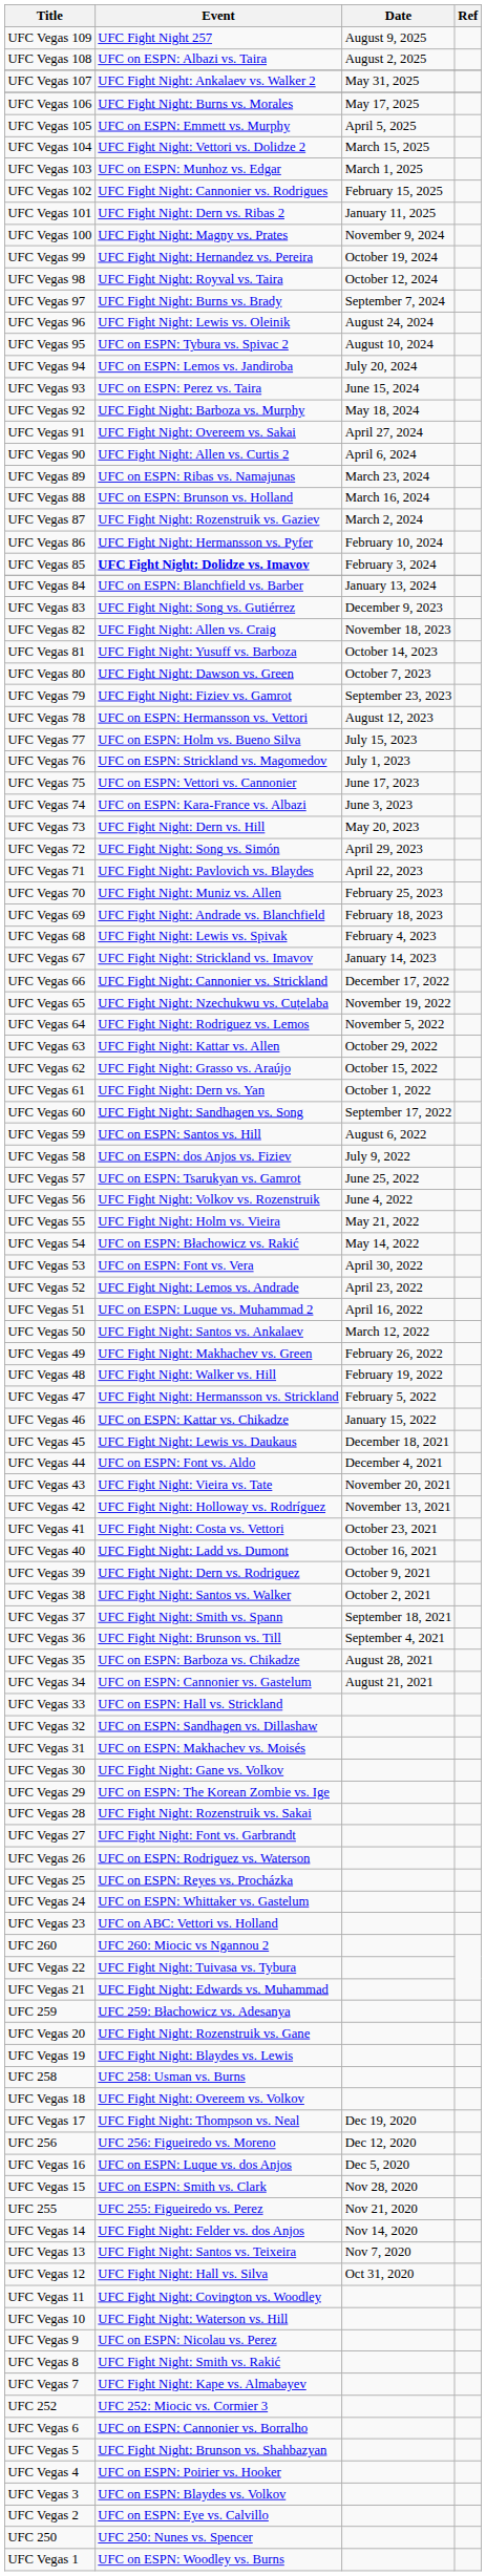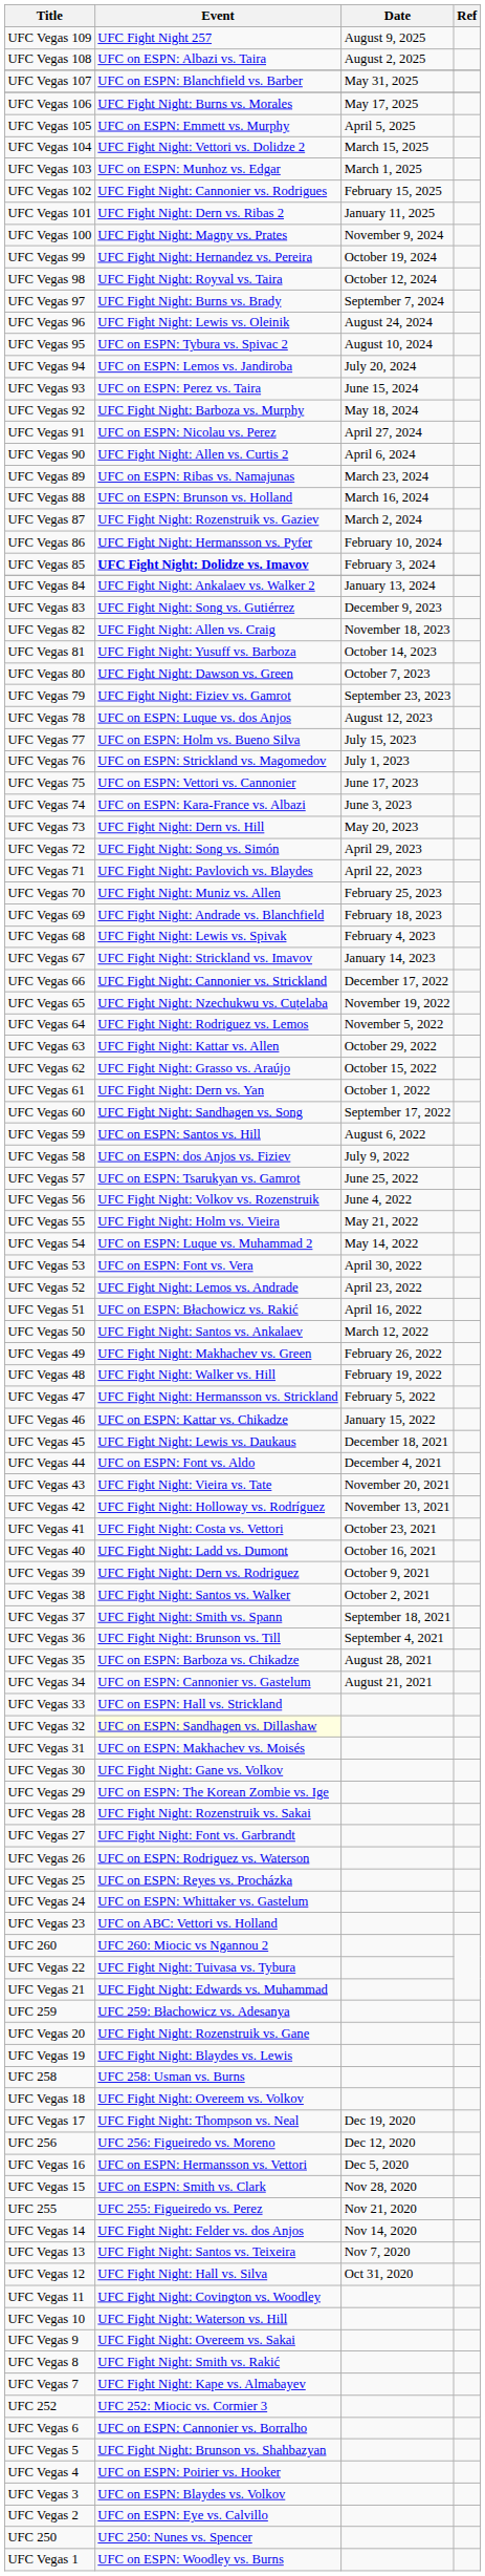 <table id="Past events"  class="sortable wikitable succession-box" style="font-size:90%;">
 <tr>
 <th scope="col">Title</th>
 <th scope="col">Event</th>
 <th scope="col">Date</th>
 <th scope="col" class=unsortable>Ref</th>
 </tr>
 <tr>
 <td>UFC Vegas 109</td>
 <td><a href='#'>UFC Fight Night 257</a></td>
 <td>August 9, 2025</td>
 <td></td>
 </tr>
 <tr>
 <td>UFC Vegas 108</td>
 <td><a href='#'>UFC on ESPN: Albazi vs. Taira</a></td>
 <td>August 2, 2025</td>
 <td></td>
 </tr>
 <tr>
 </tr>
 <tr>
 <td>UFC Vegas 107</td>
-<td><a href='#'>UFC Fight Night: Ankalaev vs. Walker 2</a></td>
+<td><a href='#'>UFC on ESPN: Blanchfield vs. Barber</a></td>
 <td>May 31, 2025</td>
 <td></td>
 </tr>
 <tr>
 </tr>
 <tr>
 <td>UFC Vegas 106</td>
 <td><a href='#'>UFC Fight Night: Burns vs. Morales</a></td>
 <td>May 17, 2025</td>
 <td></td>
 </tr>
 <tr>
 <td>UFC Vegas 105</td>
 <td><a href='#'>UFC on ESPN: Emmett vs. Murphy</a></td>
 <td>April 5, 2025</td>
 <td></td>
 </tr>
 <tr>
 <td>UFC Vegas 104</td>
 <td><a href='#'>UFC Fight Night: Vettori vs. Dolidze 2</a></td>
 <td>March 15, 2025</td>
 <td></td>
 </tr>
 <tr>
 <td>UFC Vegas 103</td>
 <td><a href='#'>UFC on ESPN: Munhoz vs. Edgar</a></td>
 <td>March 1, 2025</td>
 <td></td>
 </tr>
 <tr>
 <td>UFC Vegas 102</td>
 <td><a href='#'>UFC Fight Night: Cannonier vs. Rodrigues</a></td>
 <td>February 15, 2025</td>
 <td></td>
 </tr>
 <tr>
 <td>UFC Vegas 101</td>
 <td><a href='#'>UFC Fight Night: Dern vs. Ribas 2</a></td>
 <td>January 11, 2025</td>
 <td></td>
 </tr>
 <tr>
 <td>UFC Vegas 100</td>
 <td><a href='#'>UFC Fight Night: Magny vs. Prates</a></td>
 <td>November 9, 2024</td>
 <td></td>
 </tr>
 <tr>
 <td>UFC Vegas 99</td>
 <td><a href='#'>UFC Fight Night: Hernandez vs. Pereira</a></td>
 <td>October 19, 2024</td>
 <td></td>
 </tr>
 <tr>
 <td>UFC Vegas 98</td>
 <td><a href='#'>UFC Fight Night: Royval vs. Taira</a></td>
 <td>October 12, 2024</td>
 <td></td>
 </tr>
 <tr>
 <td>UFC Vegas 97</td>
 <td><a href='#'>UFC Fight Night: Burns vs. Brady</a></td>
 <td>September 7, 2024</td>
 <td></td>
 </tr>
 <tr>
 <td>UFC Vegas 96</td>
 <td><a href='#'>UFC Fight Night: Lewis vs. Oleinik</a></td>
 <td>August 24, 2024</td>
 <td></td>
 </tr>
 <tr>
 <td>UFC Vegas 95</td>
 <td><a href='#'>UFC on ESPN: Tybura vs. Spivac 2</a></td>
 <td>August 10, 2024</td>
 <td></td>
 </tr>
 <tr>
 <td>UFC Vegas 94</td>
 <td><a href='#'>UFC on ESPN: Lemos vs. Jandiroba</a></td>
 <td>July 20, 2024</td>
 <td></td>
 </tr>
 <tr>
 <td>UFC Vegas 93</td>
 <td><a href='#'>UFC on ESPN: Perez vs. Taira</a></td>
 <td>June 15, 2024</td>
 <td></td>
 </tr>
 <tr>
 <td>UFC Vegas 92</td>
 <td><a href='#'>UFC Fight Night: Barboza vs. Murphy</a></td>
 <td>May 18, 2024</td>
 <td></td>
 </tr>
 <tr>
 <td>UFC Vegas 91</td>
-<td><a href='#'>UFC Fight Night: Overeem vs. Sakai</a></td>
+<td><a href='#'>UFC on ESPN: Nicolau vs. Perez</a></td>
 <td>April 27, 2024</td>
 <td></td>
 </tr>
 <tr>
 <td>UFC Vegas 90</td>
 <td><a href='#'>UFC Fight Night: Allen vs. Curtis 2</a></td>
 <td>April 6, 2024</td>
 <td></td>
 </tr>
 <tr>
 <td>UFC Vegas 89</td>
 <td><a href='#'>UFC on ESPN: Ribas vs. Namajunas</a></td>
 <td>March 23, 2024</td>
 <td></td>
 </tr>
 <tr>
 <td>UFC Vegas 88</td>
 <td><a href='#'>UFC on ESPN: Brunson vs. Holland</a></td>
 <td>March 16, 2024</td>
 <td></td>
 </tr>
 <tr>
 <td>UFC Vegas 87</td>
 <td><a href='#'>UFC Fight Night: Rozenstruik vs. Gaziev</a></td>
 <td>March 2, 2024</td>
 <td></td>
 </tr>
 <tr>
 <td>UFC Vegas 86</td>
 <td><a href='#'>UFC Fight Night: Hermansson vs. Pyfer</a></td>
 <td>February 10, 2024</td>
 <td></td>
 </tr>
 <tr>
 <td>UFC Vegas 85</td>
 <td><strong><a href='#'>UFC Fight Night: Dolidze vs. Imavov</a></strong></td>
 <td>February 3, 2024</td>
 <td></td>
 </tr>
 <tr>
 </tr>
 <tr>
 <td>UFC Vegas 84</td>
-<td><a href='#'>UFC on ESPN: Blanchfield vs. Barber</a></td>
+<td><a href='#'>UFC Fight Night: Ankalaev vs. Walker 2</a></td>
 <td>January 13, 2024</td>
 <td></td>
 </tr>
 <tr>
 <td>UFC Vegas 83</td>
 <td><a href='#'>UFC Fight Night: Song vs. Gutiérrez</a></td>
 <td>December 9, 2023</td>
 <td></td>
 </tr>
 <tr>
 <td>UFC Vegas 82</td>
 <td><a href='#'>UFC Fight Night: Allen vs. Craig</a></td>
 <td>November 18, 2023</td>
 <td></td>
 </tr>
 <tr>
 <td>UFC Vegas 81</td>
 <td><a href='#'>UFC Fight Night: Yusuff vs. Barboza</a></td>
 <td>October 14, 2023</td>
 <td></td>
 </tr>
 <tr>
 <td>UFC Vegas 80</td>
 <td><a href='#'>UFC Fight Night: Dawson vs. Green</a></td>
 <td>October 7, 2023</td>
 <td></td>
 </tr>
 <tr>
 <td>UFC Vegas 79</td>
 <td><a href='#'>UFC Fight Night: Fiziev vs. Gamrot</a></td>
 <td>September 23, 2023</td>
 <td></td>
 </tr>
 <tr>
 <td>UFC Vegas 78</td>
-<td><a href='#'>UFC on ESPN: Hermansson vs. Vettori</a></td>
+<td><a href='#'>UFC on ESPN: Luque vs. dos Anjos</a></td>
 <td>August 12, 2023</td>
 <td></td>
 </tr>
 <tr>
 <td>UFC Vegas 77</td>
 <td><a href='#'>UFC on ESPN: Holm vs. Bueno Silva</a></td>
 <td>July 15, 2023</td>
 <td></td>
 </tr>
 <tr>
 <td>UFC Vegas 76</td>
 <td><a href='#'>UFC on ESPN: Strickland vs. Magomedov</a></td>
 <td>July 1, 2023</td>
 <td></td>
 </tr>
 <tr>
 <td>UFC Vegas 75</td>
 <td><a href='#'>UFC on ESPN: Vettori vs. Cannonier</a></td>
 <td>June 17, 2023</td>
 <td></td>
 </tr>
 <tr>
 <td>UFC Vegas 74</td>
 <td><a href='#'>UFC on ESPN: Kara-France vs. Albazi</a></td>
 <td>June 3, 2023</td>
 <td></td>
 </tr>
 <tr>
 <td>UFC Vegas 73</td>
 <td><a href='#'>UFC Fight Night: Dern vs. Hill</a></td>
 <td>May 20, 2023</td>
 <td></td>
 </tr>
 <tr>
 <td>UFC Vegas 72</td>
 <td><a href='#'>UFC Fight Night: Song vs. Simón</a></td>
 <td>April 29, 2023</td>
 <td></td>
 </tr>
 <tr>
 <td>UFC Vegas 71</td>
 <td><a href='#'>UFC Fight Night: Pavlovich vs. Blaydes</a></td>
 <td>April 22, 2023</td>
 <td></td>
 </tr>
 <tr>
 <td>UFC Vegas 70</td>
 <td><a href='#'>UFC Fight Night: Muniz vs. Allen</a></td>
 <td>February 25, 2023</td>
 <td></td>
 </tr>
 <tr>
 <td>UFC Vegas 69</td>
 <td><a href='#'>UFC Fight Night: Andrade vs. Blanchfield</a></td>
 <td>February 18, 2023</td>
 <td></td>
 </tr>
 <tr>
 <td>UFC Vegas 68</td>
 <td><a href='#'>UFC Fight Night: Lewis vs. Spivak</a></td>
 <td>February 4, 2023</td>
 <td></td>
 </tr>
 <tr>
 <td>UFC Vegas 67</td>
 <td><a href='#'>UFC Fight Night: Strickland vs. Imavov</a></td>
 <td>January 14, 2023</td>
 <td></td>
 </tr>
 <tr>
 <td>UFC Vegas 66</td>
 <td><a href='#'>UFC Fight Night: Cannonier vs. Strickland</a></td>
 <td>December 17, 2022</td>
 <td></td>
 </tr>
 <tr>
 <td>UFC Vegas 65</td>
 <td><a href='#'>UFC Fight Night: Nzechukwu vs. Cuțelaba</a></td>
 <td>November 19, 2022</td>
 <td></td>
 </tr>
 <tr>
 <td>UFC Vegas 64</td>
 <td><a href='#'>UFC Fight Night: Rodriguez vs. Lemos</a></td>
 <td>November 5, 2022</td>
 <td></td>
 </tr>
 <tr>
 <td>UFC Vegas 63</td>
 <td><a href='#'>UFC Fight Night: Kattar vs. Allen</a></td>
 <td>October 29, 2022</td>
 <td></td>
 </tr>
 <tr>
 <td>UFC Vegas 62</td>
 <td><a href='#'>UFC Fight Night: Grasso vs. Araújo</a></td>
 <td>October 15, 2022</td>
 <td></td>
 </tr>
 <tr>
 <td>UFC Vegas 61</td>
 <td><a href='#'>UFC Fight Night: Dern vs. Yan</a></td>
 <td>October 1, 2022</td>
 <td></td>
 </tr>
 <tr>
 <td>UFC Vegas 60</td>
 <td><a href='#'>UFC Fight Night: Sandhagen vs. Song</a></td>
 <td>September 17, 2022</td>
 <td></td>
 </tr>
 <tr>
 <td>UFC Vegas 59</td>
 <td><a href='#'>UFC on ESPN: Santos vs. Hill</a></td>
 <td>August 6, 2022</td>
 <td></td>
 </tr>
 <tr>
 <td>UFC Vegas 58</td>
 <td><a href='#'>UFC on ESPN: dos Anjos vs. Fiziev</a></td>
 <td>July 9, 2022</td>
 <td></td>
 </tr>
 <tr>
 <td>UFC Vegas 57</td>
 <td><a href='#'>UFC on ESPN: Tsarukyan vs. Gamrot</a></td>
 <td>June 25, 2022</td>
 <td></td>
 </tr>
 <tr>
 <td>UFC Vegas 56</td>
 <td><a href='#'>UFC Fight Night: Volkov vs. Rozenstruik</a></td>
 <td>June 4, 2022</td>
 <td></td>
 </tr>
 <tr>
 <td>UFC Vegas 55</td>
 <td><a href='#'>UFC Fight Night: Holm vs. Vieira</a></td>
 <td>May 21, 2022</td>
 <td></td>
 </tr>
 <tr>
 <td>UFC Vegas 54</td>
-<td><a href='#'>UFC on ESPN: Błachowicz vs. Rakić</a></td>
+<td><a href='#'>UFC on ESPN: Luque vs. Muhammad 2</a></td>
 <td>May 14, 2022</td>
 <td></td>
 </tr>
 <tr>
 <td>UFC Vegas 53</td>
 <td><a href='#'>UFC on ESPN: Font vs. Vera</a></td>
 <td>April 30, 2022</td>
 <td></td>
 </tr>
 <tr>
 <td>UFC Vegas 52</td>
 <td><a href='#'>UFC Fight Night: Lemos vs. Andrade</a></td>
 <td>April 23, 2022</td>
 <td></td>
 </tr>
 <tr>
 <td>UFC Vegas 51</td>
-<td><a href='#'>UFC on ESPN: Luque vs. Muhammad 2</a></td>
+<td><a href='#'>UFC on ESPN: Błachowicz vs. Rakić</a></td>
 <td>April 16, 2022</td>
 <td></td>
 </tr>
 <tr>
 <td>UFC Vegas 50</td>
 <td><a href='#'>UFC Fight Night: Santos vs. Ankalaev</a></td>
 <td>March 12, 2022</td>
 <td></td>
 </tr>
 <tr>
 <td>UFC Vegas 49</td>
 <td><a href='#'>UFC Fight Night: Makhachev vs. Green</a></td>
 <td>February 26, 2022</td>
 <td></td>
 </tr>
 <tr>
 <td>UFC Vegas 48</td>
 <td><a href='#'>UFC Fight Night: Walker vs. Hill</a></td>
 <td>February 19, 2022</td>
 <td></td>
 </tr>
 <tr>
 <td>UFC Vegas 47</td>
 <td><a href='#'>UFC Fight Night: Hermansson vs. Strickland</a></td>
 <td>February 5, 2022</td>
 <td></td>
 </tr>
 <tr>
 <td>UFC Vegas 46</td>
 <td><a href='#'>UFC on ESPN: Kattar vs. Chikadze</a></td>
 <td>January 15, 2022</td>
 <td></td>
 </tr>
 <tr>
 <td>UFC Vegas 45</td>
 <td><a href='#'>UFC Fight Night: Lewis vs. Daukaus</a></td>
 <td>December 18, 2021</td>
 <td></td>
 </tr>
 <tr>
 <td>UFC Vegas 44</td>
 <td><a href='#'>UFC on ESPN: Font vs. Aldo</a></td>
 <td>December 4, 2021</td>
 <td></td>
 </tr>
 <tr>
 <td>UFC Vegas 43</td>
 <td><a href='#'>UFC Fight Night: Vieira vs. Tate</a></td>
 <td>November 20, 2021</td>
 <td></td>
 </tr>
 <tr>
 <td>UFC Vegas 42</td>
 <td><a href='#'>UFC Fight Night: Holloway vs. Rodríguez</a></td>
 <td>November 13, 2021</td>
 <td></td>
 </tr>
 <tr>
 <td>UFC Vegas 41</td>
 <td><a href='#'>UFC Fight Night: Costa vs. Vettori</a></td>
 <td>October 23, 2021</td>
 <td></td>
 </tr>
 <tr>
 <td>UFC Vegas 40</td>
 <td><a href='#'>UFC Fight Night: Ladd vs. Dumont</a></td>
 <td>October 16, 2021</td>
 <td></td>
 </tr>
 <tr>
 <td>UFC Vegas 39</td>
 <td><a href='#'>UFC Fight Night: Dern vs. Rodriguez</a></td>
 <td>October 9, 2021</td>
 <td></td>
 </tr>
 <tr>
 <td>UFC Vegas 38</td>
 <td><a href='#'>UFC Fight Night: Santos vs. Walker</a></td>
 <td>October 2, 2021</td>
 <td></td>
 </tr>
 <tr>
 <td>UFC Vegas 37</td>
 <td><a href='#'>UFC Fight Night: Smith vs. Spann</a></td>
 <td>September 18, 2021</td>
 <td></td>
 </tr>
 <tr>
 <td>UFC Vegas 36</td>
 <td><a href='#'>UFC Fight Night: Brunson vs. Till</a></td>
 <td>September 4, 2021</td>
 <td></td>
 </tr>
 <tr>
 <td>UFC Vegas 35</td>
 <td><a href='#'>UFC on ESPN: Barboza vs. Chikadze</a></td>
 <td>August 28, 2021</td>
 <td></td>
 </tr>
 <tr>
 <td>UFC Vegas 34</td>
 <td><a href='#'>UFC on ESPN: Cannonier vs. Gastelum</a></td>
 <td>August 21, 2021</td>
 <td></td>
 </tr>
 <tr>
 <td>UFC Vegas 33</td>
 <td><a href='#'>UFC on ESPN: Hall vs. Strickland</a></td>
 <td></td>
 <td></td>
 </tr>
 <tr>
 <td>UFC Vegas 32</td>
-<td><a href='#'>UFC on ESPN: Sandhagen vs. Dillashaw</a></td>
+<td style="background: lightyellow;"><a href='#'>UFC on ESPN: Sandhagen vs. Dillashaw</a></td>
 <td></td>
 <td></td>
 </tr>
 <tr>
 <td>UFC Vegas 31</td>
 <td><a href='#'>UFC on ESPN: Makhachev vs. Moisés</a></td>
 <td></td>
 <td></td>
 </tr>
 <tr>
 <td>UFC Vegas 30</td>
 <td><a href='#'>UFC Fight Night: Gane vs. Volkov</a></td>
 <td></td>
 <td></td>
 </tr>
 <tr>
 <td>UFC Vegas 29</td>
 <td><a href='#'>UFC on ESPN: The Korean Zombie vs. Ige</a></td>
 <td></td>
 <td></td>
 </tr>
 <tr>
 <td>UFC Vegas 28</td>
 <td><a href='#'>UFC Fight Night: Rozenstruik vs. Sakai</a></td>
 <td></td>
 <td></td>
 </tr>
 <tr>
 <td>UFC Vegas 27</td>
 <td><a href='#'>UFC Fight Night: Font vs. Garbrandt</a></td>
 <td></td>
 <td></td>
 </tr>
 <tr>
 <td>UFC Vegas 26</td>
 <td><a href='#'>UFC on ESPN: Rodriguez vs. Waterson</a></td>
 <td></td>
 <td></td>
 </tr>
 <tr>
 <td>UFC Vegas 25</td>
 <td><a href='#'>UFC on ESPN: Reyes vs. Procházka</a></td>
 <td></td>
 <td></td>
 </tr>
 <tr>
 <td>UFC Vegas 24</td>
 <td><a href='#'>UFC on ESPN: Whittaker vs. Gastelum</a></td>
 <td></td>
 <td></td>
 </tr>
 <tr>
 <td>UFC Vegas 23</td>
 <td><a href='#'>UFC on ABC: Vettori vs. Holland</a></td>
 <td></td>
 <td></td>
 </tr>
 <tr>
 <td>UFC 260</td>
 <td><a href='#'>UFC 260: Miocic vs Ngannou 2</a></td>
 <td></td>
 <td rowspan=3></td>
 </tr>
 <tr>
 <td>UFC Vegas 22</td>
 <td><a href='#'>UFC Fight Night: Tuivasa vs. Tybura</a></td>
 <td></td>
 </tr>
 <tr>
 <td>UFC Vegas 21</td>
 <td><a href='#'>UFC Fight Night: Edwards vs. Muhammad</a></td>
 <td></td>
 </tr>
 <tr>
 <td>UFC 259</td>
 <td><a href='#'>UFC 259: Błachowicz vs. Adesanya</a></td>
 <td></td>
 <td></td>
 </tr>
 <tr>
 <td>UFC Vegas 20</td>
 <td><a href='#'>UFC Fight Night: Rozenstruik vs. Gane</a></td>
 <td></td>
 <td></td>
 </tr>
 <tr>
 <td>UFC Vegas 19</td>
 <td><a href='#'>UFC Fight Night: Blaydes vs. Lewis</a></td>
 <td></td>
 <td></td>
 </tr>
 <tr>
 <td>UFC 258</td>
 <td><a href='#'>UFC 258: Usman vs. Burns</a></td>
 <td></td>
 <td></td>
 </tr>
 <tr>
 <td>UFC Vegas 18</td>
 <td><a href='#'>UFC Fight Night: Overeem vs. Volkov</a></td>
 <td></td>
 <td></td>
 </tr>
 <tr>
 <td>UFC Vegas 17</td>
 <td><a href='#'>UFC Fight Night: Thompson vs. Neal</a></td>
 <td>Dec 19, 2020</td>
 <td></td>
 </tr>
 <tr>
 <td>UFC 256</td>
 <td><a href='#'>UFC 256: Figueiredo vs. Moreno</a></td>
 <td>Dec 12, 2020</td>
 <td></td>
 </tr>
 <tr>
 <td>UFC Vegas 16</td>
-<td><a href='#'>UFC on ESPN: Luque vs. dos Anjos</a></td>
+<td><a href='#'>UFC on ESPN: Hermansson vs. Vettori</a></td>
 <td>Dec 5, 2020</td>
 <td></td>
 </tr>
 <tr>
 <td>UFC Vegas 15</td>
 <td><a href='#'>UFC on ESPN: Smith vs. Clark</a></td>
 <td>Nov 28, 2020</td>
 <td></td>
 </tr>
 <tr>
 <td>UFC 255</td>
 <td><a href='#'>UFC 255: Figueiredo vs. Perez</a></td>
 <td>Nov 21, 2020</td>
 <td></td>
 </tr>
 <tr>
 <td>UFC Vegas 14</td>
 <td><a href='#'>UFC Fight Night: Felder vs. dos Anjos</a></td>
 <td>Nov 14, 2020</td>
 <td></td>
 </tr>
 <tr>
 <td>UFC Vegas 13</td>
 <td><a href='#'>UFC Fight Night: Santos vs. Teixeira</a></td>
 <td>Nov 7, 2020</td>
 <td></td>
 </tr>
 <tr>
 <td>UFC Vegas 12</td>
 <td><a href='#'>UFC Fight Night: Hall vs. Silva</a></td>
 <td>Oct 31, 2020</td>
 <td></td>
 </tr>
 <tr>
 <td>UFC Vegas 11</td>
 <td><a href='#'>UFC Fight Night: Covington vs. Woodley</a></td>
 <td></td>
 <td></td>
 </tr>
 <tr>
 <td>UFC Vegas 10</td>
 <td><a href='#'>UFC Fight Night: Waterson vs. Hill</a></td>
 <td></td>
 <td></td>
 </tr>
 <tr>
 <td>UFC Vegas 9</td>
-<td><a href='#'>UFC on ESPN: Nicolau vs. Perez</a></td>
+<td><a href='#'>UFC Fight Night: Overeem vs. Sakai</a></td>
 <td></td>
 <td></td>
 </tr>
 <tr>
 <td>UFC Vegas 8</td>
 <td><a href='#'>UFC Fight Night: Smith vs. Rakić</a></td>
 <td></td>
 <td></td>
 </tr>
 <tr>
 <td>UFC Vegas 7</td>
 <td><a href='#'>UFC Fight Night: Kape vs. Almabayev</a></td>
 <td></td>
 <td></td>
 </tr>
 <tr>
 <td>UFC 252</td>
 <td><a href='#'>UFC 252: Miocic vs. Cormier 3</a></td>
 <td></td>
 <td></td>
 </tr>
 <tr>
 <td>UFC Vegas 6</td>
 <td><a href='#'>UFC on ESPN: Cannonier vs. Borralho</a></td>
 <td></td>
 <td></td>
 </tr>
 <tr>
 <td>UFC Vegas 5</td>
 <td><a href='#'>UFC Fight Night: Brunson vs. Shahbazyan</a></td>
 <td></td>
 <td></td>
 </tr>
 <tr>
 <td>UFC Vegas 4</td>
 <td><a href='#'>UFC on ESPN: Poirier vs. Hooker</a></td>
 <td></td>
 <td></td>
 </tr>
 <tr>
 <td>UFC Vegas 3</td>
 <td><a href='#'>UFC on ESPN: Blaydes vs. Volkov</a></td>
 <td></td>
 <td></td>
 </tr>
 <tr>
 <td>UFC Vegas 2</td>
 <td><a href='#'>UFC on ESPN: Eye vs. Calvillo</a></td>
 <td></td>
 <td></td>
 </tr>
 <tr>
 <td>UFC 250</td>
 <td><a href='#'>UFC 250: Nunes vs. Spencer</a></td>
 <td></td>
 <td></td>
 </tr>
 <tr>
 <td>UFC Vegas 1</td>
 <td><a href='#'>UFC on ESPN: Woodley vs. Burns</a></td>
 <td></td>
 <td></td>
 </tr>
 </table>
